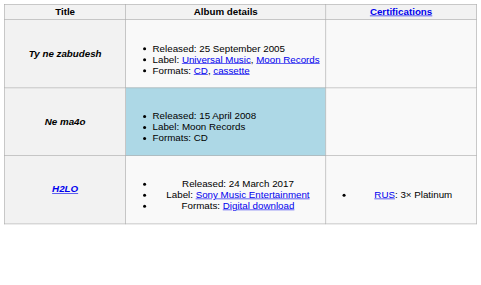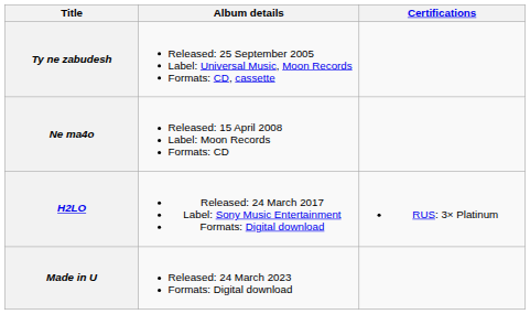 <table class="wikitable plainrowheaders" style="text-align:center;">
 <tr>
 <th style="width:12em;">Title</th>
 <th style="width:20em;">Album details</th>
 <th style="width:15em;"><a href='#'>Certifications</a></th>
 </tr>
 <tr>
 <th scope="row"><em>Ty ne zabudesh</em></th>
 <td align=left><br><ul><li>Released: 25 September 2005</li><li>Label: <a href='#'>Universal Music</a>, <a href='#'>Moon Records</a></li><li>Formats: <a href='#'>CD</a>, <a href='#'>cassette</a></li></ul></td>
 <td></td>
 </tr>
 <tr>
 <th scope="row"><em>Ne ma4o</em></th>
-<td align=left style="background: lightblue;"><br><ul><li>Released: 15 April 2008</li><li>Label: Moon Records</li><li>Formats: CD</li></ul></td>
+<td align=left><br><ul><li>Released: 15 April 2008</li><li>Label: Moon Records</li><li>Formats: CD</li></ul></td>
 <td></td>
 </tr>
 <tr>
 <th scope="row"><em><a href='#'>H2LO</a></em></th>
 <td><br><ul><li>Released: 24 March 2017</li><li>Label: <a href='#'>Sony Music Entertainment</a></li><li>Formats: <a href='#'>Digital download</a></li></ul></td>
 <td><br><ul><li><a href='#'>RUS</a>: 3× Platinum</li></ul></td>
 </tr>
+<tr>
+<th scope="row"><em>Made in U</em></th>
+<td align=left><br><ul><li>Released: 24 March 2023</li><li>Formats: Digital download</li></ul></td>
+<td></td>
+</tr>
 </table>
